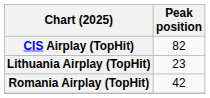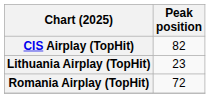 <table class="wikitable sortable plainrowheaders" style="text-align:center">
 <tr>
 <th scope="col">Chart (2025)</th>
 <th scope="col">Peak<br>position</th>
 </tr>
 <tr>
 <th scope="row"><a href='#'>CIS</a> Airplay (TopHit)</th>
 <td>82</td>
 </tr>
 <tr>
 <th scope="row">Lithuania Airplay (TopHit)</th>
 <td>23</td>
 </tr>
 <tr>
 <th scope="row">Romania Airplay (TopHit)</th>
-<td>42</td>
+<td>72</td>
 </tr>
 <tr>
 </tr>
 </table>
